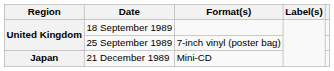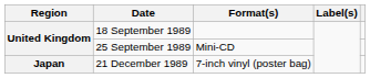 <table class="wikitable plainrowheaders">
 <tr>
 <th scope="col">Region</th>
 <th scope="col">Date</th>
 <th scope="col">Format(s)</th>
 <th scope="col">Label(s)</th>
 <th scope="col"></th>
 </tr>
 <tr>
 <th scope="row" rowspan="2">United Kingdom</th>
 <td>18 September 1989</td>
 <td></td>
 <td rowspan="3"></td>
 <td></td>
 </tr>
 <tr>
 <td>25 September 1989</td>
-<td>7-inch vinyl (poster bag)</td>
+<td>Mini-CD</td>
 <td></td>
 </tr>
 <tr>
 <th scope="row">Japan</th>
 <td>21 December 1989</td>
-<td>Mini-CD</td>
+<td>7-inch vinyl (poster bag)</td>
 <td></td>
 </tr>
 </table>
